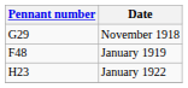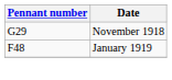 <table class="wikitable" style="text-align:left">
 <tr>
 <th scope="col"><a href='#'>Pennant number</a></th>
 <th>Date</th>
 </tr>
 <tr>
 <td scope="row">G29</td>
 <td>November 1918</td>
 </tr>
 <tr>
 <td scope="row">F48</td>
 <td>January 1919</td>
 </tr>
 <tr>
-<td scope="row">H23</td>
-<td>January 1922</td>
-</tr>
-<tr>
 </tr>
 </table>
